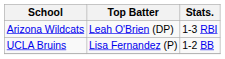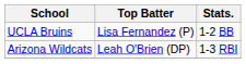 <table class="wikitable">
 <tr>
 <th>School</th>
 <th>Top Batter</th>
 <th>Stats.</th>
 </tr>
 <tr>
+<td><a href='#'>UCLA Bruins</a></td>
+<td><a href='#'>Lisa Fernandez</a> (P)</td>
+<td>1-2  <a href='#'>BB</a></td>
+</tr>
+<tr>
 <td><a href='#'>Arizona Wildcats</a></td>
 <td><a href='#'>Leah O'Brien</a> (DP)</td>
 <td>1-3  <a href='#'>RBI</a></td>
 </tr>
 <tr>
-<td><a href='#'>UCLA Bruins</a></td>
-<td><a href='#'>Lisa Fernandez</a> (P)</td>
-<td>1-2  <a href='#'>BB</a></td>
-</tr>
-<tr>
 </tr>
 </table>
